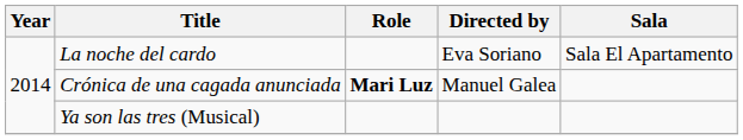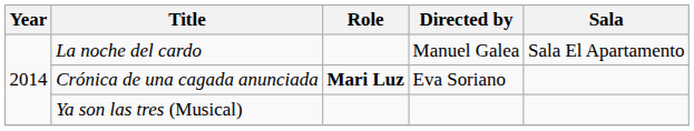 <table class="wikitable">
 <tr>
 <th>Year</th>
 <th>Title</th>
 <th>Role</th>
 <th>Directed by</th>
 <th>Sala</th>
 </tr>
 <tr>
 <td rowspan="3">2014</td>
 <td><em>La noche del cardo</em></td>
 <td></td>
-<td>Eva Soriano</td>
+<td>Manuel Galea</td>
 <td>Sala El Apartamento</td>
 </tr>
 <tr>
 <td><em>Crónica de una cagada anunciada</em></td>
 <td><strong>Mari Luz</strong></td>
-<td>Manuel Galea</td>
+<td>Eva Soriano</td>
 <td></td>
 </tr>
 <tr>
 <td><em>Ya son las tres</em> (Musical)</td>
 <td></td>
 <td></td>
 <td></td>
 </tr>
 <tr>
 </tr>
 </table>
